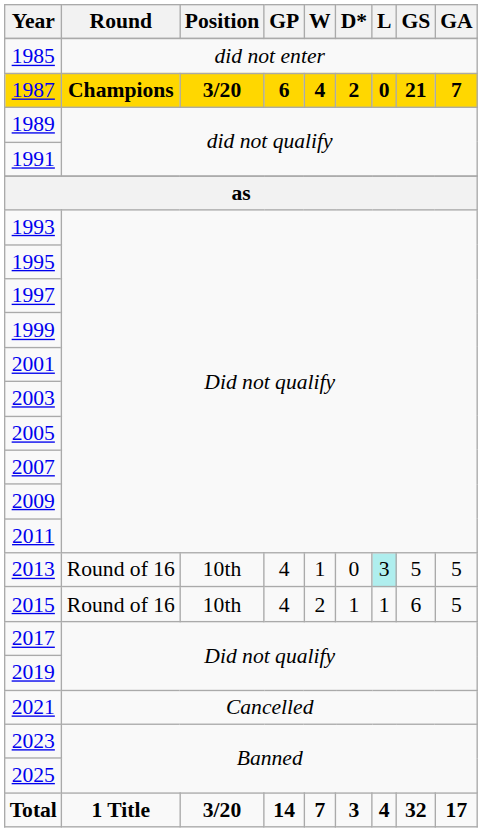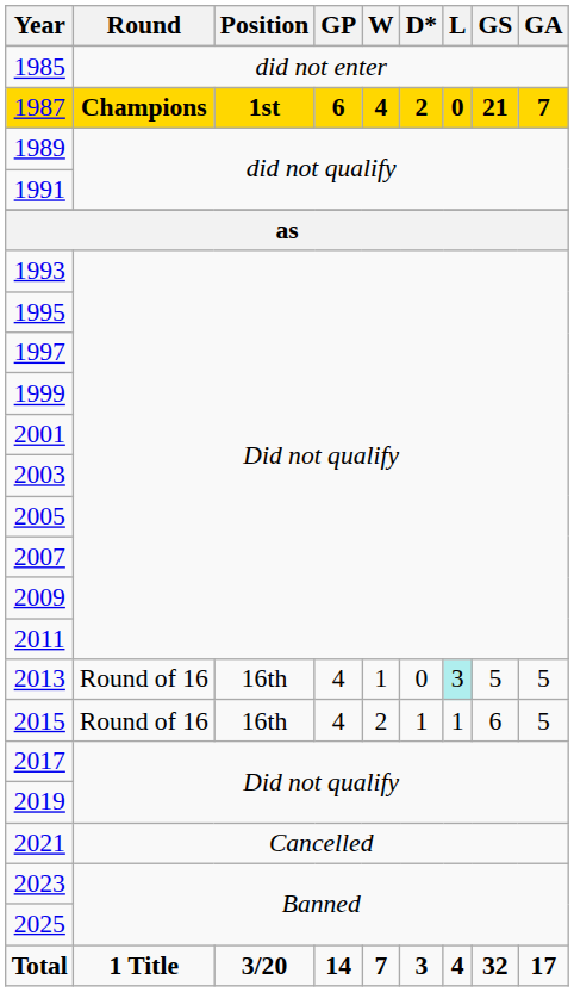 <table class="wikitable" style="text-align: center;">
 <tr>
 <th>Year</th>
 <th>Round</th>
 <th>Position</th>
 <th>GP</th>
 <th>W</th>
 <th>D*</th>
 <th>L</th>
 <th>GS</th>
 <th>GA</th>
 </tr>
 <tr>
 </tr>
 <tr>
 <td> <a href='#'>1985</a></td>
 <td colspan=8><em>did not enter</em></td>
 </tr>
 <tr bgcolor="gold">
 <td> <a href='#'>1987</a></td>
 <td><strong>Champions</strong></td>
-<td><strong>3/20</strong></td>
+<td><strong>1st</strong></td>
 <td><strong>6</strong></td>
 <td><strong>4</strong></td>
 <td><strong>2</strong></td>
 <td><strong>0</strong></td>
 <td><strong>21</strong></td>
 <td><strong>7</strong></td>
 </tr>
 <tr>
 <td> <a href='#'>1989</a></td>
 <td rowspan=2 colspan=8><em>did not qualify</em></td>
 </tr>
 <tr>
 <td> <a href='#'>1991</a></td>
 </tr>
 <tr>
 </tr>
 <tr>
 <th colspan=9>as </th>
 </tr>
 <tr>
 <td> <a href='#'>1993</a></td>
 <td colspan=8 rowspan=10><em>Did not qualify</em></td>
 </tr>
 <tr>
 <td> <a href='#'>1995</a></td>
 </tr>
 <tr>
 <td> <a href='#'>1997</a></td>
 </tr>
 <tr>
 <td> <a href='#'>1999</a></td>
 </tr>
 <tr>
 <td> <a href='#'>2001</a></td>
 </tr>
 <tr>
 <td> <a href='#'>2003</a></td>
 </tr>
 <tr>
 <td> <a href='#'>2005</a></td>
 </tr>
 <tr>
 <td> <a href='#'>2007</a></td>
 </tr>
 <tr>
 <td> <a href='#'>2009</a></td>
 </tr>
 <tr>
 <td> <a href='#'>2011</a></td>
 </tr>
 <tr>
 <td> <a href='#'>2013</a></td>
 <td>Round of 16</td>
-<td>10th</td>
+<td>16th</td>
 <td>4</td>
 <td>1</td>
 <td>0</td>
 <td style="background: paleturquoise;">3</td>
 <td>5</td>
 <td>5</td>
 </tr>
 <tr>
 <td> <a href='#'>2015</a></td>
 <td>Round of 16</td>
-<td>10th</td>
+<td>16th</td>
 <td>4</td>
 <td>2</td>
 <td>1</td>
 <td>1</td>
 <td>6</td>
 <td>5</td>
 </tr>
 <tr>
 <td> <a href='#'>2017</a></td>
 <td colspan=8 rowspan=2><em>Did not qualify</em></td>
 </tr>
 <tr>
 <td> <a href='#'>2019</a></td>
 </tr>
 <tr>
 <td> <a href='#'>2021</a></td>
 <td colspan=8><em>Cancelled</em></td>
 </tr>
 <tr>
 <td> <a href='#'>2023</a></td>
 <td colspan=8 rowspan=2><em>Banned</em></td>
 </tr>
 <tr>
 <td> <a href='#'>2025</a></td>
 </tr>
 <tr>
 <td><strong>Total</strong></td>
 <td><strong>1 Title</strong></td>
 <td><strong>3/20</strong></td>
 <td><strong>14</strong></td>
 <td><strong>7</strong></td>
 <td><strong>3</strong></td>
 <td><strong>4</strong></td>
 <td><strong>32</strong></td>
 <td><strong>17</strong></td>
 </tr>
 </table>
